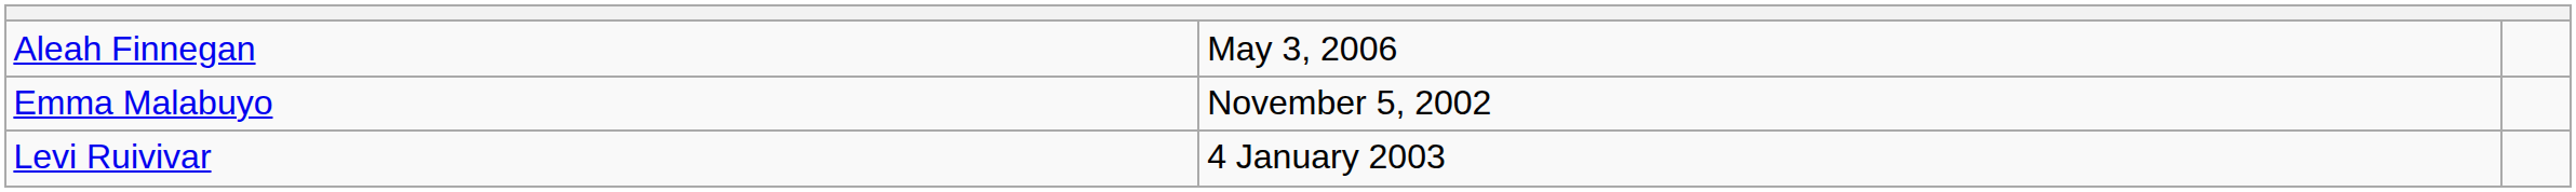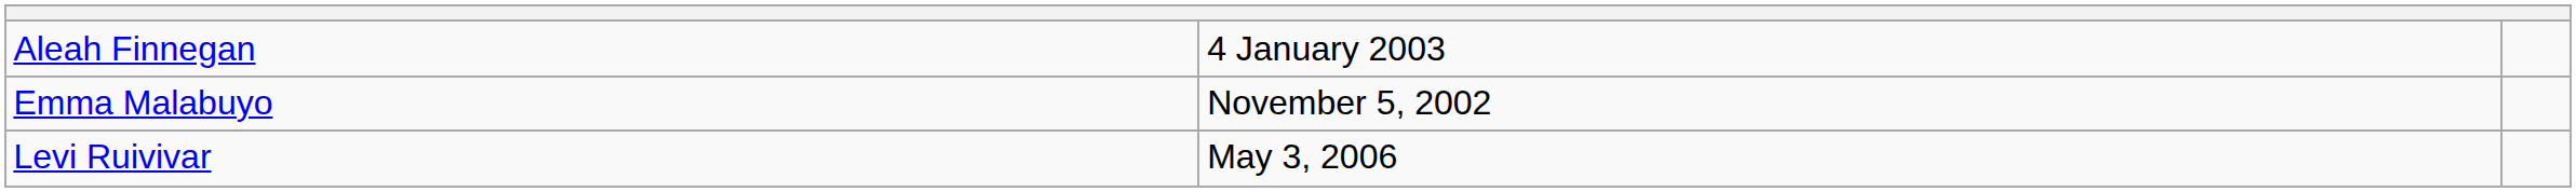 <table class="wikitable mw-collapsible mw-collapsed" width="75%">
 <tr>
 <th colspan="3"></th>
 </tr>
 <tr>
 <td><a href='#'>Aleah Finnegan</a></td>
-<td>May 3, 2006</td>
+<td>4 January 2003</td>
 <td></td>
 </tr>
 <tr>
 <td><a href='#'>Emma Malabuyo</a></td>
 <td>November 5, 2002</td>
 <td></td>
 </tr>
 <tr>
 <td><a href='#'>Levi Ruivivar</a></td>
-<td>4 January 2003</td>
+<td>May 3, 2006</td>
 <td></td>
 </tr>
 </table>
